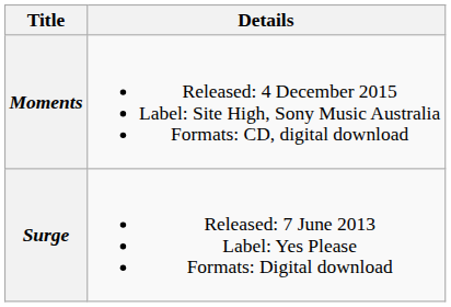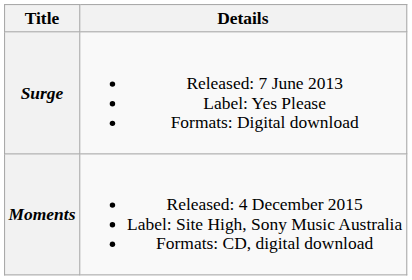 <table class="wikitable plainrowheaders" style="text-align:center;">
 <tr>
 <th scope="col" rowspan="1">Title</th>
 <th scope="col" rowspan="1">Details</th>
 </tr>
 <tr>
+<th scope="row"><em>Surge</em></th>
+<td><br><ul><li>Released: 7 June 2013</li><li>Label: Yes Please</li><li>Formats: Digital download</li></ul></td>
+</tr>
+<tr>
 <th scope="row"><em>Moments</em></th>
 <td><br><ul><li>Released: 4 December 2015</li><li>Label: Site High, Sony Music Australia</li><li>Formats: CD, digital download</li></ul></td>
 </tr>
-<tr>
-<th scope="row"><em>Surge</em></th>
-<td><br><ul><li>Released: 7 June 2013</li><li>Label: Yes Please</li><li>Formats: Digital download</li></ul></td>
-</tr>
 </table>
